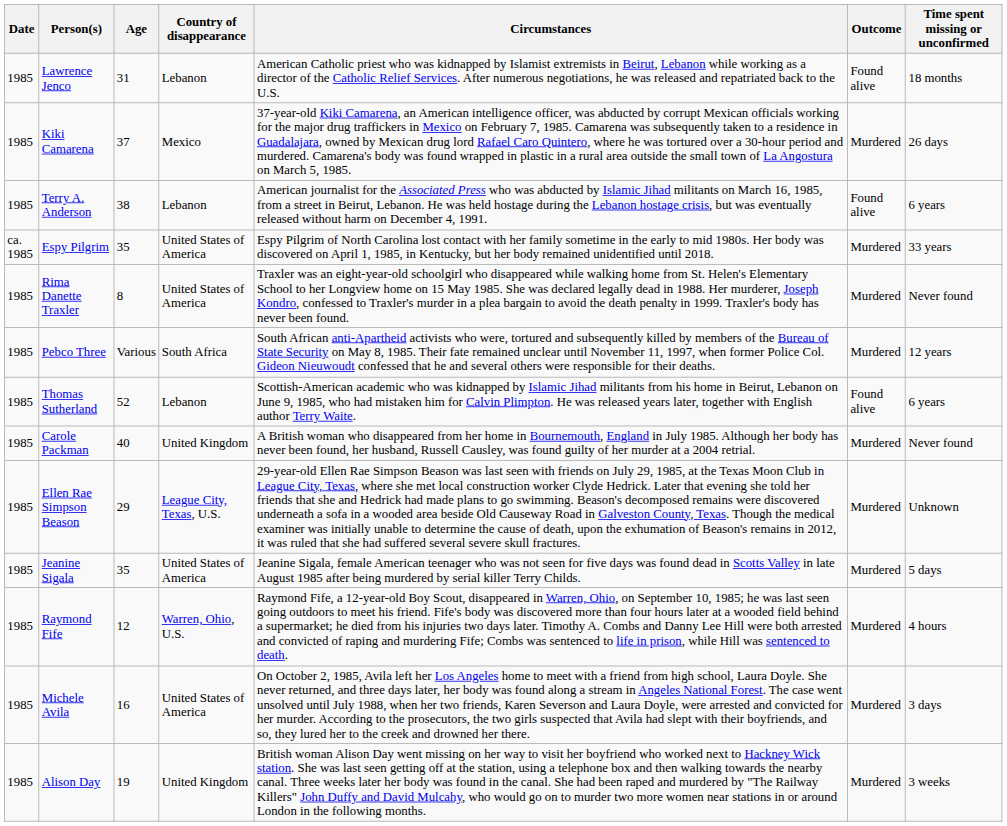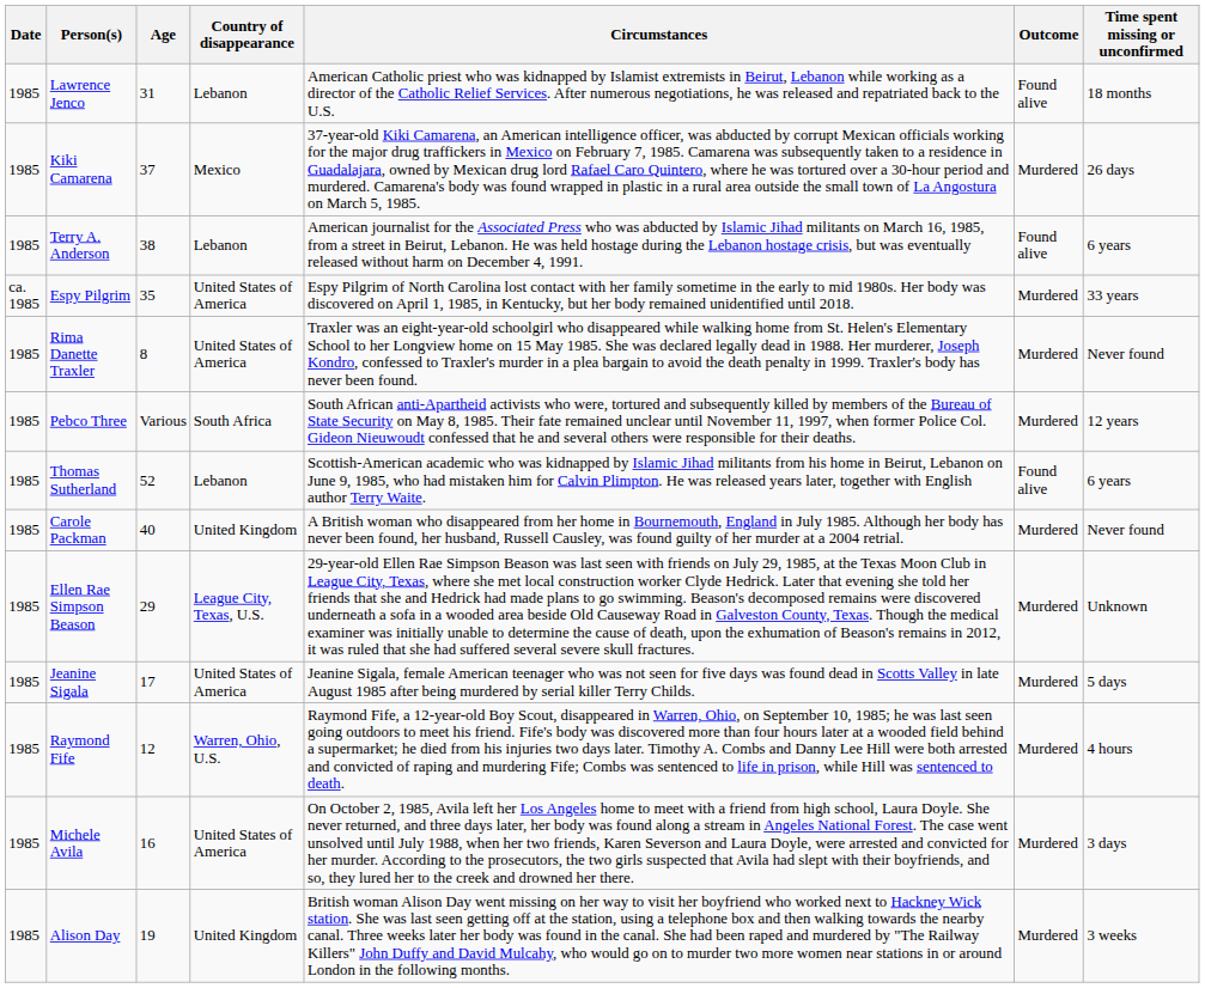 <table class="wikitable sortable zebra">
 <tr>
 <th data-sort-type="isoDate">Date</th>
 <th data-sort-type="text">Person(s)</th>
 <th data-sort-type="text">Age</th>
 <th>Country of disappearance</th>
 <th class="unsortable">Circumstances</th>
 <th data-sort-type="text">Outcome</th>
 <th data-sort-type="value">Time spent missing or unconfirmed</th>
 </tr>
 <tr>
 <td>1985</td>
 <td><a href='#'>Lawrence Jenco</a></td>
 <td>31</td>
 <td>Lebanon</td>
 <td>American Catholic priest who was kidnapped by Islamist extremists in <a href='#'>Beirut</a>, <a href='#'>Lebanon</a> while working as a director of the <a href='#'>Catholic Relief Services</a>. After numerous negotiations, he was released and repatriated back to the U.S.</td>
 <td>Found alive</td>
 <td>18 months</td>
 </tr>
 <tr>
 <td data-sort-value="1985-02-07">1985</td>
 <td><a href='#'>Kiki Camarena</a></td>
 <td>37</td>
 <td>Mexico</td>
 <td>37-year-old <a href='#'>Kiki Camarena</a>, an American intelligence officer, was abducted by corrupt Mexican officials working for the major drug traffickers in <a href='#'>Mexico</a> on February 7, 1985. Camarena was subsequently taken to a residence in <a href='#'>Guadalajara</a>, owned by Mexican drug lord <a href='#'>Rafael Caro Quintero</a>, where he was tortured over a 30-hour period and murdered. Camarena's body was found wrapped in plastic in a rural area outside the small town of <a href='#'>La Angostura</a> on March 5, 1985.</td>
 <td>Murdered</td>
 <td data-sort-value="026">26 days</td>
 </tr>
 <tr>
 <td>1985</td>
 <td><a href='#'>Terry A. Anderson</a></td>
 <td>38</td>
 <td>Lebanon</td>
 <td>American journalist for the <em><a href='#'>Associated Press</a></em> who was abducted by <a href='#'>Islamic Jihad</a> militants on March 16, 1985, from a street in Beirut, Lebanon. He was held hostage during the <a href='#'>Lebanon hostage crisis</a>, but was eventually released without harm on December 4, 1991.</td>
 <td>Found alive</td>
 <td>6 years</td>
 </tr>
 <tr>
 <td data-sort-value="1985-01-01">ca. 1985</td>
 <td><a href='#'>Espy Pilgrim</a></td>
 <td>35</td>
 <td>United States of America</td>
 <td>Espy Pilgrim of North Carolina lost contact with her family sometime in the early to mid 1980s. Her body was discovered on April 1, 1985, in Kentucky, but her body remained unidentified until 2018.</td>
 <td>Murdered</td>
 <td data-sort-value="12045">33 years</td>
 </tr>
 <tr>
 <td data-sort-value="1985-05-05">1985</td>
 <td><a href='#'>Rima Danette Traxler</a></td>
 <td>8</td>
 <td>United States of America</td>
 <td>Traxler was an eight-year-old schoolgirl who disappeared while walking home from St. Helen's Elementary School to her Longview home on 15 May 1985. She was declared legally dead in 1988. Her murderer, <a href='#'>Joseph Kondro</a>, confessed to Traxler's murder in a plea bargain to avoid the death penalty in 1999. Traxler's body has never been found.</td>
 <td>Murdered</td>
 <td data-sort-value="12045">Never found</td>
 </tr>
 <tr>
 <td>1985</td>
 <td><a href='#'>Pebco Three</a></td>
 <td>Various</td>
 <td>South Africa</td>
 <td>South African <a href='#'>anti-Apartheid</a> activists who were, tortured and subsequently killed by members of the <a href='#'>Bureau of State Security</a> on May 8, 1985. Their fate remained unclear until November 11, 1997, when former Police Col. <a href='#'>Gideon Nieuwoudt</a> confessed that he and several others were responsible for their deaths.</td>
 <td>Murdered</td>
 <td>12 years</td>
 </tr>
 <tr>
 <td>1985</td>
 <td><a href='#'>Thomas Sutherland</a></td>
 <td>52</td>
 <td>Lebanon</td>
 <td>Scottish-American academic who was kidnapped by <a href='#'>Islamic Jihad</a> militants from his home in Beirut, Lebanon on June 9, 1985, who had mistaken him for <a href='#'>Calvin Plimpton</a>. He was released years later, together with English author <a href='#'>Terry Waite</a>.</td>
 <td>Found alive</td>
 <td>6 years</td>
 </tr>
 <tr>
 <td>1985</td>
 <td><a href='#'>Carole Packman</a></td>
 <td>40</td>
 <td>United Kingdom</td>
 <td>A British woman who disappeared from her home in <a href='#'>Bournemouth</a>, <a href='#'>England</a> in July 1985. Although her body has never been found, her husband, Russell Causley, was found guilty of her murder at a 2004 retrial.</td>
 <td>Murdered</td>
 <td>Never found</td>
 </tr>
 <tr>
 <td data-sort-value="1985-07-15">1985</td>
 <td><a href='#'>Ellen Rae Simpson Beason</a></td>
 <td data-sort-value="029">29</td>
 <td><a href='#'>League City, Texas</a>, U.S.</td>
 <td>29-year-old Ellen Rae Simpson Beason was last seen with friends on July 29, 1985, at the Texas Moon Club in <a href='#'>League City, Texas</a>, where she met local construction worker Clyde Hedrick. Later that evening she told her friends that she and Hedrick had made plans to go swimming. Beason's decomposed remains were discovered underneath a sofa in a wooded area beside Old Causeway Road in <a href='#'>Galveston County, Texas</a>. Though the medical examiner was initially unable to determine the cause of death, upon the exhumation of Beason's remains in 2012, it was ruled that she had suffered several severe skull fractures.</td>
 <td>Murdered</td>
 <td>Unknown</td>
 </tr>
 <tr>
 <td>1985</td>
 <td><a href='#'>Jeanine Sigala</a></td>
-<td>35</td>
+<td>17</td>
 <td>United States of America</td>
 <td>Jeanine Sigala, female American teenager who was not seen for five days was found dead in <a href='#'>Scotts Valley</a> in late August 1985 after being murdered by serial killer Terry Childs.</td>
 <td>Murdered</td>
 <td>5 days</td>
 </tr>
 <tr>
 <td data-sort-value="1985-09-10">1985</td>
 <td><a href='#'>Raymond Fife</a></td>
 <td data-sort-value="012">12</td>
 <td><a href='#'>Warren, Ohio</a>, U.S.</td>
 <td>Raymond Fife, a 12-year-old Boy Scout, disappeared in <a href='#'>Warren, Ohio</a>, on September 10, 1985; he was last seen going outdoors to meet his friend. Fife's body was discovered more than four hours later at a wooded field behind a supermarket; he died from his injuries two days later. Timothy A. Combs and Danny Lee Hill were both arrested and convicted of raping and murdering Fife; Combs was sentenced to <a href='#'>life in prison</a>, while Hill was <a href='#'>sentenced to death</a>.</td>
 <td>Murdered</td>
 <td data-sort-value="0000">4 hours</td>
 </tr>
 <tr>
 <td>1985</td>
 <td><a href='#'>Michele Avila</a></td>
 <td>16</td>
 <td>United States of America</td>
 <td>On October 2, 1985, Avila left her <a href='#'>Los Angeles</a> home to meet with a friend from high school, Laura Doyle. She never returned, and three days later, her body was found along a stream in <a href='#'>Angeles National Forest</a>. The case went unsolved until July 1988, when her two friends, Karen Severson and Laura Doyle, were arrested and convicted for her murder. According to the prosecutors, the two girls suspected that Avila had slept with their boyfriends, and so, they lured her to the creek and drowned her there.</td>
 <td>Murdered</td>
 <td>3 days</td>
 </tr>
 <tr>
 <td>1985</td>
 <td><a href='#'>Alison Day</a></td>
 <td>19</td>
 <td>United Kingdom</td>
 <td>British woman Alison Day went missing on her way to visit her boyfriend who worked next to <a href='#'>Hackney Wick station</a>. She was last seen getting off at the station, using a telephone box and then walking towards the nearby canal. Three weeks later her body was found in the canal. She had been raped and murdered by "The Railway Killers" <a href='#'>John Duffy and David Mulcahy</a>, who would go on to murder two more women near stations in or around London in the following months.</td>
 <td>Murdered</td>
 <td>3 weeks</td>
 </tr>
 </table>
